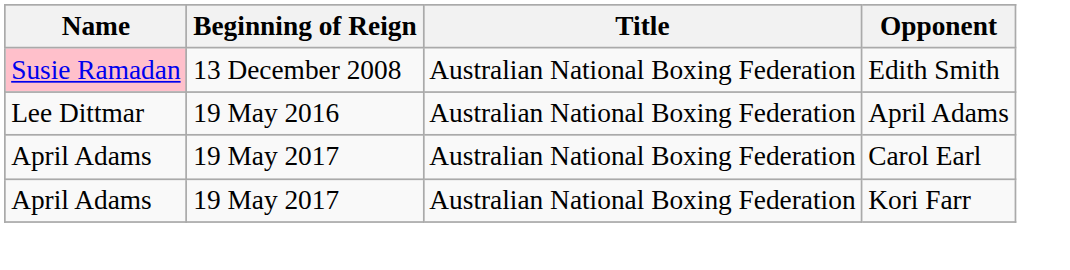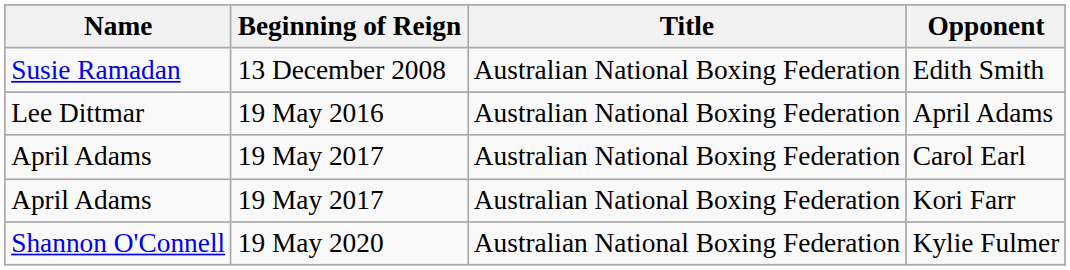 <table class="wikitable">
 <tr>
 <th>Name</th>
 <th>Beginning of Reign</th>
 <th>Title</th>
 <th>Opponent</th>
 </tr>
 <tr>
-<td style="background: pink;"><a href='#'>Susie Ramadan</a></td>
+<td><a href='#'>Susie Ramadan</a></td>
 <td>13 December 2008</td>
 <td>Australian National Boxing Federation</td>
 <td>Edith Smith</td>
 </tr>
 <tr>
 <td>Lee Dittmar</td>
 <td>19 May 2016</td>
 <td>Australian National Boxing Federation</td>
 <td>April Adams</td>
 </tr>
 <tr>
 <td>April Adams</td>
 <td>19 May 2017</td>
 <td>Australian National Boxing Federation</td>
 <td>Carol Earl</td>
 </tr>
 <tr>
 <td>April Adams</td>
 <td>19 May 2017</td>
 <td>Australian National Boxing Federation</td>
 <td>Kori Farr</td>
 </tr>
+<tr>
+<td><a href='#'>Shannon O'Connell</a></td>
+<td>19 May 2020</td>
+<td>Australian National Boxing Federation</td>
+<td>Kylie Fulmer</td>
+</tr>
 </table>
